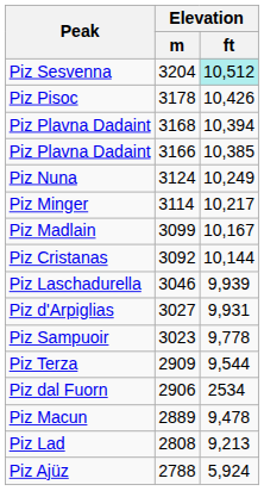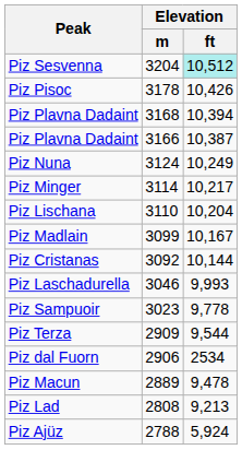 <table class="wikitable sortable">
 <tr>
 <th rowspan=2>Peak</th>
 <th colspan=2>Elevation</th>
 </tr>
 <tr>
 <th>m</th>
 <th>ft</th>
 </tr>
 <tr>
 <td><a href='#'>Piz Sesvenna</a></td>
 <td>3204</td>
 <td style="background: paleturquoise;">10,512</td>
 </tr>
 <tr>
 <td><a href='#'>Piz Pisoc</a></td>
 <td>3178</td>
 <td>10,426</td>
 </tr>
 <tr>
 <td><a href='#'>Piz Plavna Dadaint</a></td>
 <td>3168</td>
 <td>10,394</td>
 </tr>
 <tr>
 <td><a href='#'>Piz Plavna Dadaint</a></td>
 <td>3166</td>
-<td>10,385</td>
+<td>10,387</td>
 </tr>
 <tr>
 <td><a href='#'>Piz Nuna</a></td>
 <td>3124</td>
 <td>10,249</td>
 </tr>
 <tr>
 <td><a href='#'>Piz Minger</a></td>
 <td>3114</td>
 <td>10,217</td>
+</tr>
+<tr>
+<td><a href='#'>Piz Lischana</a></td>
+<td>3110</td>
+<td>10,204</td>
 </tr>
 <tr>
 <td><a href='#'>Piz Madlain</a></td>
 <td>3099</td>
 <td>10,167</td>
 </tr>
 <tr>
 <td><a href='#'>Piz Cristanas</a></td>
 <td>3092</td>
 <td>10,144</td>
 </tr>
 <tr>
 <td><a href='#'>Piz Laschadurella</a></td>
 <td>3046</td>
-<td> 9,939</td>
-</tr>
-<tr>
-<td><a href='#'>Piz d'Arpiglias</a></td>
-<td>3027</td>
-<td> 9,931</td>
+<td> 9,993</td>
 </tr>
 <tr>
 <td><a href='#'>Piz Sampuoir</a></td>
 <td>3023</td>
 <td> 9,778</td>
 </tr>
 <tr>
 <td><a href='#'>Piz Terza</a></td>
 <td>2909</td>
 <td> 9,544</td>
 </tr>
 <tr>
 <td><a href='#'>Piz dal Fuorn</a></td>
 <td>2906</td>
 <td> 2534</td>
 </tr>
 <tr>
 <td><a href='#'>Piz Macun</a></td>
 <td>2889</td>
 <td> 9,478</td>
 </tr>
 <tr>
 <td><a href='#'>Piz Lad</a></td>
 <td>2808</td>
 <td> 9,213</td>
 </tr>
 <tr>
 <td><a href='#'>Piz Ajüz</a></td>
 <td>2788</td>
 <td> 5,924</td>
 </tr>
 </table>
